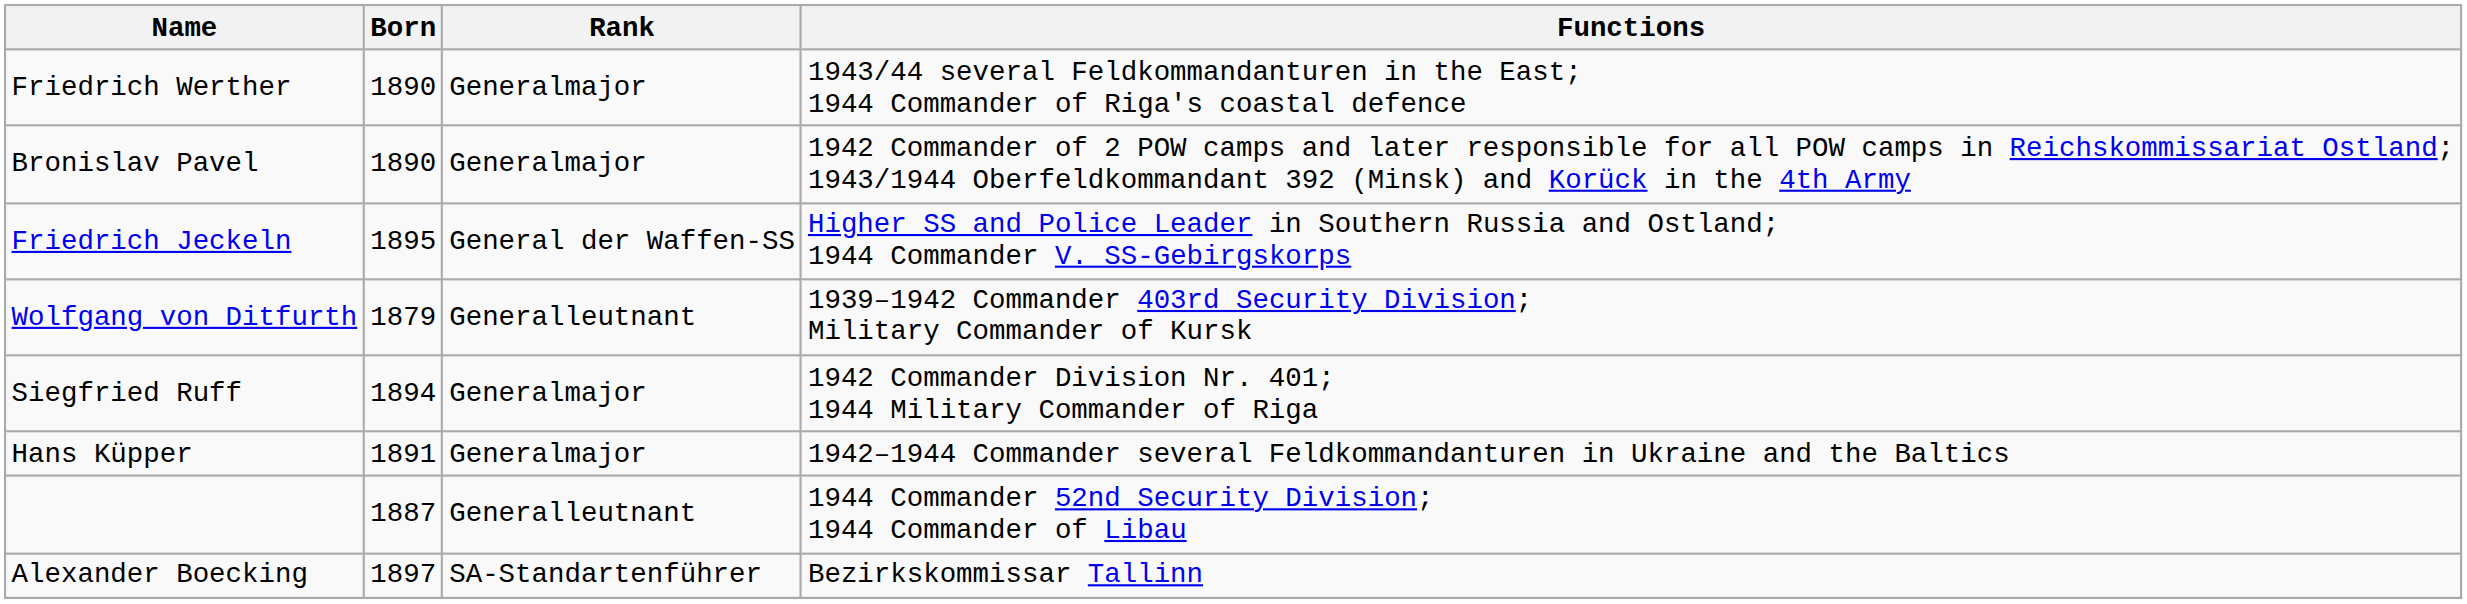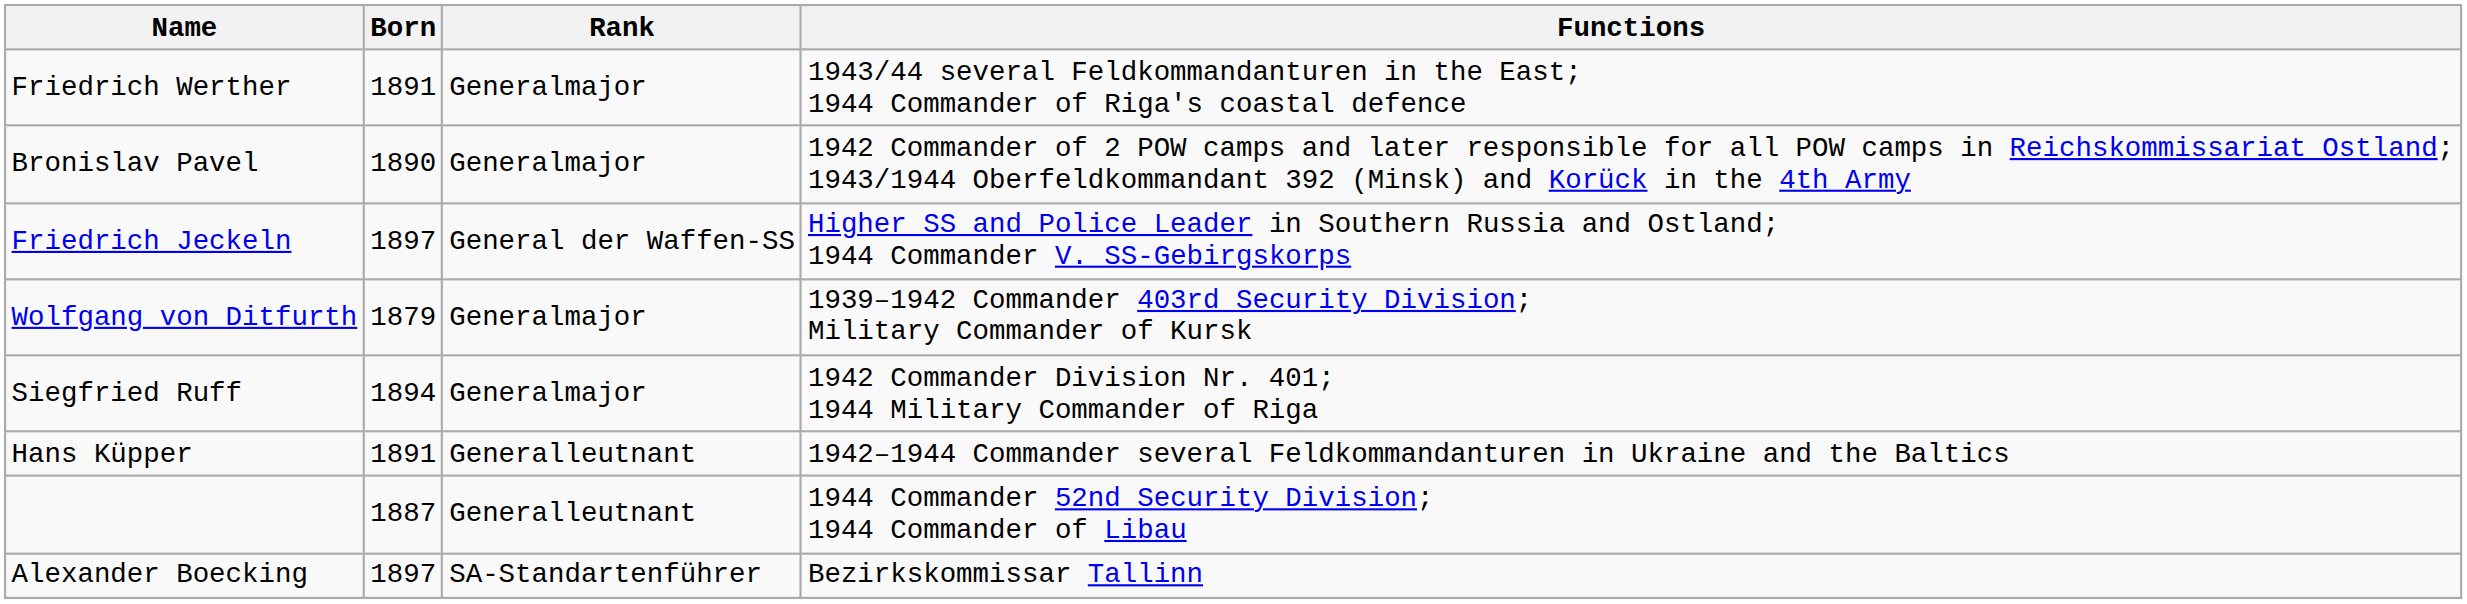 <table class="wikitable toptextcells">
 <tr>
 <th align="left">Name</th>
 <th align="left">Born</th>
 <th align="left">Rank</th>
 <th align="left">Functions</th>
 </tr>
 <tr>
 <td>Friedrich Werther</td>
-<td>1890</td>
+<td>1891</td>
 <td>Generalmajor</td>
 <td>1943/44 several Feldkommandanturen in the East;<br>1944 Commander of Riga's coastal defence</td>
 </tr>
 <tr>
 <td>Bronislav Pavel</td>
 <td>1890</td>
 <td>Generalmajor</td>
 <td>1942 Commander of 2 POW camps and later responsible for all POW camps in <a href='#'>Reichskommissariat Ostland</a>;<br>1943/1944 Oberfeldkommandant 392 (Minsk) and <a href='#'>Korück</a> in the <a href='#'>4th Army</a></td>
 </tr>
 <tr>
 <td><a href='#'>Friedrich Jeckeln</a></td>
-<td>1895</td>
+<td>1897</td>
 <td>General der Waffen-SS</td>
 <td><a href='#'>Higher SS and Police Leader</a> in Southern Russia and Ostland;<br>1944 Commander <a href='#'>V. SS-Gebirgskorps</a></td>
 </tr>
 <tr>
 <td><a href='#'>Wolfgang von Ditfurth</a></td>
 <td>1879</td>
-<td>Generalleutnant</td>
+<td>Generalmajor</td>
 <td>1939–1942 Commander <a href='#'>403rd Security Division</a>;<br>Military Commander of Kursk</td>
 </tr>
 <tr>
 <td>Siegfried Ruff</td>
 <td>1894</td>
 <td>Generalmajor</td>
 <td>1942 Commander Division Nr. 401;<br>1944 Military Commander of Riga</td>
 </tr>
 <tr>
 <td>Hans Küpper</td>
 <td>1891</td>
-<td>Generalmajor</td>
+<td>Generalleutnant</td>
 <td>1942–1944 Commander several Feldkommandanturen in Ukraine and the Baltics</td>
 </tr>
 <tr>
 <td></td>
 <td>1887</td>
 <td>Generalleutnant</td>
 <td>1944 Commander <a href='#'>52nd Security Division</a>;<br>1944 Commander of <a href='#'>Libau</a></td>
 </tr>
 <tr>
 <td>Alexander Boecking</td>
 <td>1897</td>
 <td>SA-Standartenführer</td>
 <td>Bezirkskommissar <a href='#'>Tallinn</a></td>
 </tr>
 <tr>
 </tr>
 </table>
